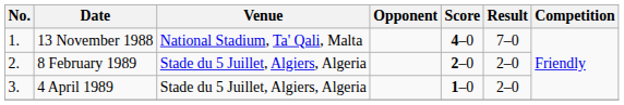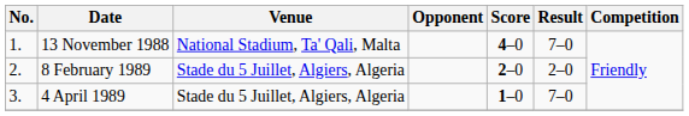 <table class="wikitable">
 <tr>
 <th>No.</th>
 <th>Date</th>
 <th>Venue</th>
 <th>Opponent</th>
 <th>Score</th>
 <th>Result</th>
 <th>Competition</th>
 </tr>
 <tr>
 <td>1.</td>
 <td>13 November 1988</td>
 <td><a href='#'>National Stadium</a>, <a href='#'>Ta' Qali</a>, Malta</td>
 <td></td>
 <td align=center><strong>4</strong>–0</td>
 <td align=center>7–0</td>
 <td rowspan=3><a href='#'>Friendly</a></td>
 </tr>
 <tr>
 <td>2.</td>
 <td>8 February 1989</td>
 <td><a href='#'>Stade du 5 Juillet</a>, <a href='#'>Algiers</a>, Algeria</td>
 <td></td>
 <td align=center><strong>2</strong>–0</td>
 <td align=center>2–0</td>
 </tr>
 <tr>
 <td>3.</td>
 <td>4 April 1989</td>
 <td>Stade du 5 Juillet, Algiers, Algeria</td>
 <td></td>
 <td align=center><strong>1</strong>–0</td>
-<td align=center>2–0</td>
+<td align=center>7–0</td>
 </tr>
 <tr>
 </tr>
 </table>
